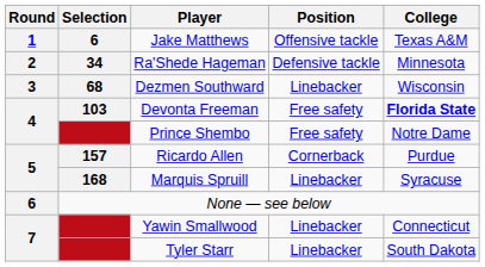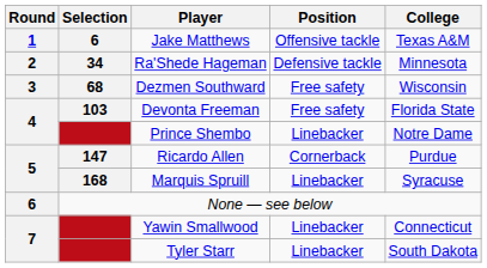 <table class="wikitable" style="font-size: 95%; text-align: center;">
 <tr>
 <th>Round</th>
 <th>Selection</th>
 <th>Player</th>
 <th>Position</th>
 <th>College</th>
 </tr>
 <tr>
 <th><a href='#'>1</a></th>
 <th>6</th>
 <td><a href='#'>Jake Matthews</a></td>
 <td><a href='#'>Offensive tackle</a></td>
 <td><a href='#'>Texas A&M</a></td>
 </tr>
 <tr>
 <th>2</th>
 <th>34</th>
 <td><a href='#'>Ra'Shede Hageman</a></td>
 <td><a href='#'>Defensive tackle</a></td>
 <td><a href='#'>Minnesota</a></td>
 </tr>
 <tr>
 <th>3</th>
 <th>68</th>
 <td><a href='#'>Dezmen Southward</a></td>
-<td><a href='#'>Linebacker</a></td>
+<td><a href='#'>Free safety</a></td>
 <td><a href='#'>Wisconsin</a></td>
 </tr>
 <tr>
 <th rowspan="2">4</th>
 <th>103</th>
 <td><a href='#'>Devonta Freeman</a></td>
 <td><a href='#'>Free safety</a></td>
-<td><strong><a href='#'>Florida State</a></strong></td>
+<td><a href='#'>Florida State</a></td>
 </tr>
 <tr>
 <th style="background:#bd0d18;"></th>
 <td><a href='#'>Prince Shembo</a></td>
-<td><a href='#'>Free safety</a></td>
+<td><a href='#'>Linebacker</a></td>
 <td><a href='#'>Notre Dame</a></td>
 </tr>
 <tr>
 <th rowspan="2">5</th>
-<th>157</th>
+<th>147</th>
 <td><a href='#'>Ricardo Allen</a></td>
 <td><a href='#'>Cornerback</a></td>
 <td><a href='#'>Purdue</a></td>
 </tr>
 <tr>
 <th>168</th>
 <td><a href='#'>Marquis Spruill</a></td>
 <td><a href='#'>Linebacker</a></td>
 <td><a href='#'>Syracuse</a></td>
 </tr>
 <tr>
 <th>6</th>
 <td colspan=4 align=center><em>None — see below</em></td>
 </tr>
 <tr>
 <th rowspan="2">7</th>
 <th style="background:#bd0d18;"></th>
 <td><a href='#'>Yawin Smallwood</a></td>
 <td><a href='#'>Linebacker</a></td>
 <td><a href='#'>Connecticut</a></td>
 </tr>
 <tr>
 <th style="background:#bd0d18;"></th>
 <td><a href='#'>Tyler Starr</a></td>
 <td><a href='#'>Linebacker</a></td>
 <td><a href='#'>South Dakota</a></td>
 </tr>
 </table>
